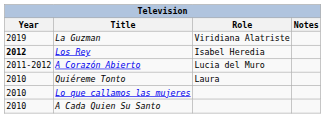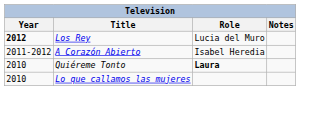 <table class="wikitable">
 <tr>
 <th colspan="4" style="background:#B0C4DE;">Television</th>
 </tr>
 <tr>
 <th>Year</th>
 <th>Title</th>
 <th>Role</th>
 <th>Notes</th>
 </tr>
 <tr>
-<td>2019</td>
-<td><em>La Guzman</em></td>
-<td>Viridiana Alatriste</td>
-<td></td>
-</tr>
-<tr>
 <td><strong>2012</strong></td>
 <td><em><a href='#'>Los Rey</a></em></td>
-<td>Isabel Heredia</td>
+<td>Lucia del Muro</td>
 <td></td>
 </tr>
 <tr>
 <td>2011-2012</td>
 <td><em><a href='#'>A Corazón Abierto</a></em> </td>
-<td>Lucia del Muro</td>
+<td>Isabel Heredia</td>
 <td></td>
 </tr>
 <tr>
 <td>2010</td>
 <td><em>Quiéreme Tonto</em></td>
-<td>Laura</td>
+<td><strong>Laura</strong></td>
 <td></td>
 </tr>
 <tr>
 <td>2010</td>
 <td><em><a href='#'>Lo que callamos las mujeres</a></em></td>
 <td></td>
 <td></td>
 </tr>
-<tr>
-<td>2010</td>
-<td><em>A Cada Quien Su Santo</em></td>
-<td></td>
-<td></td>
-</tr>
 </table>
